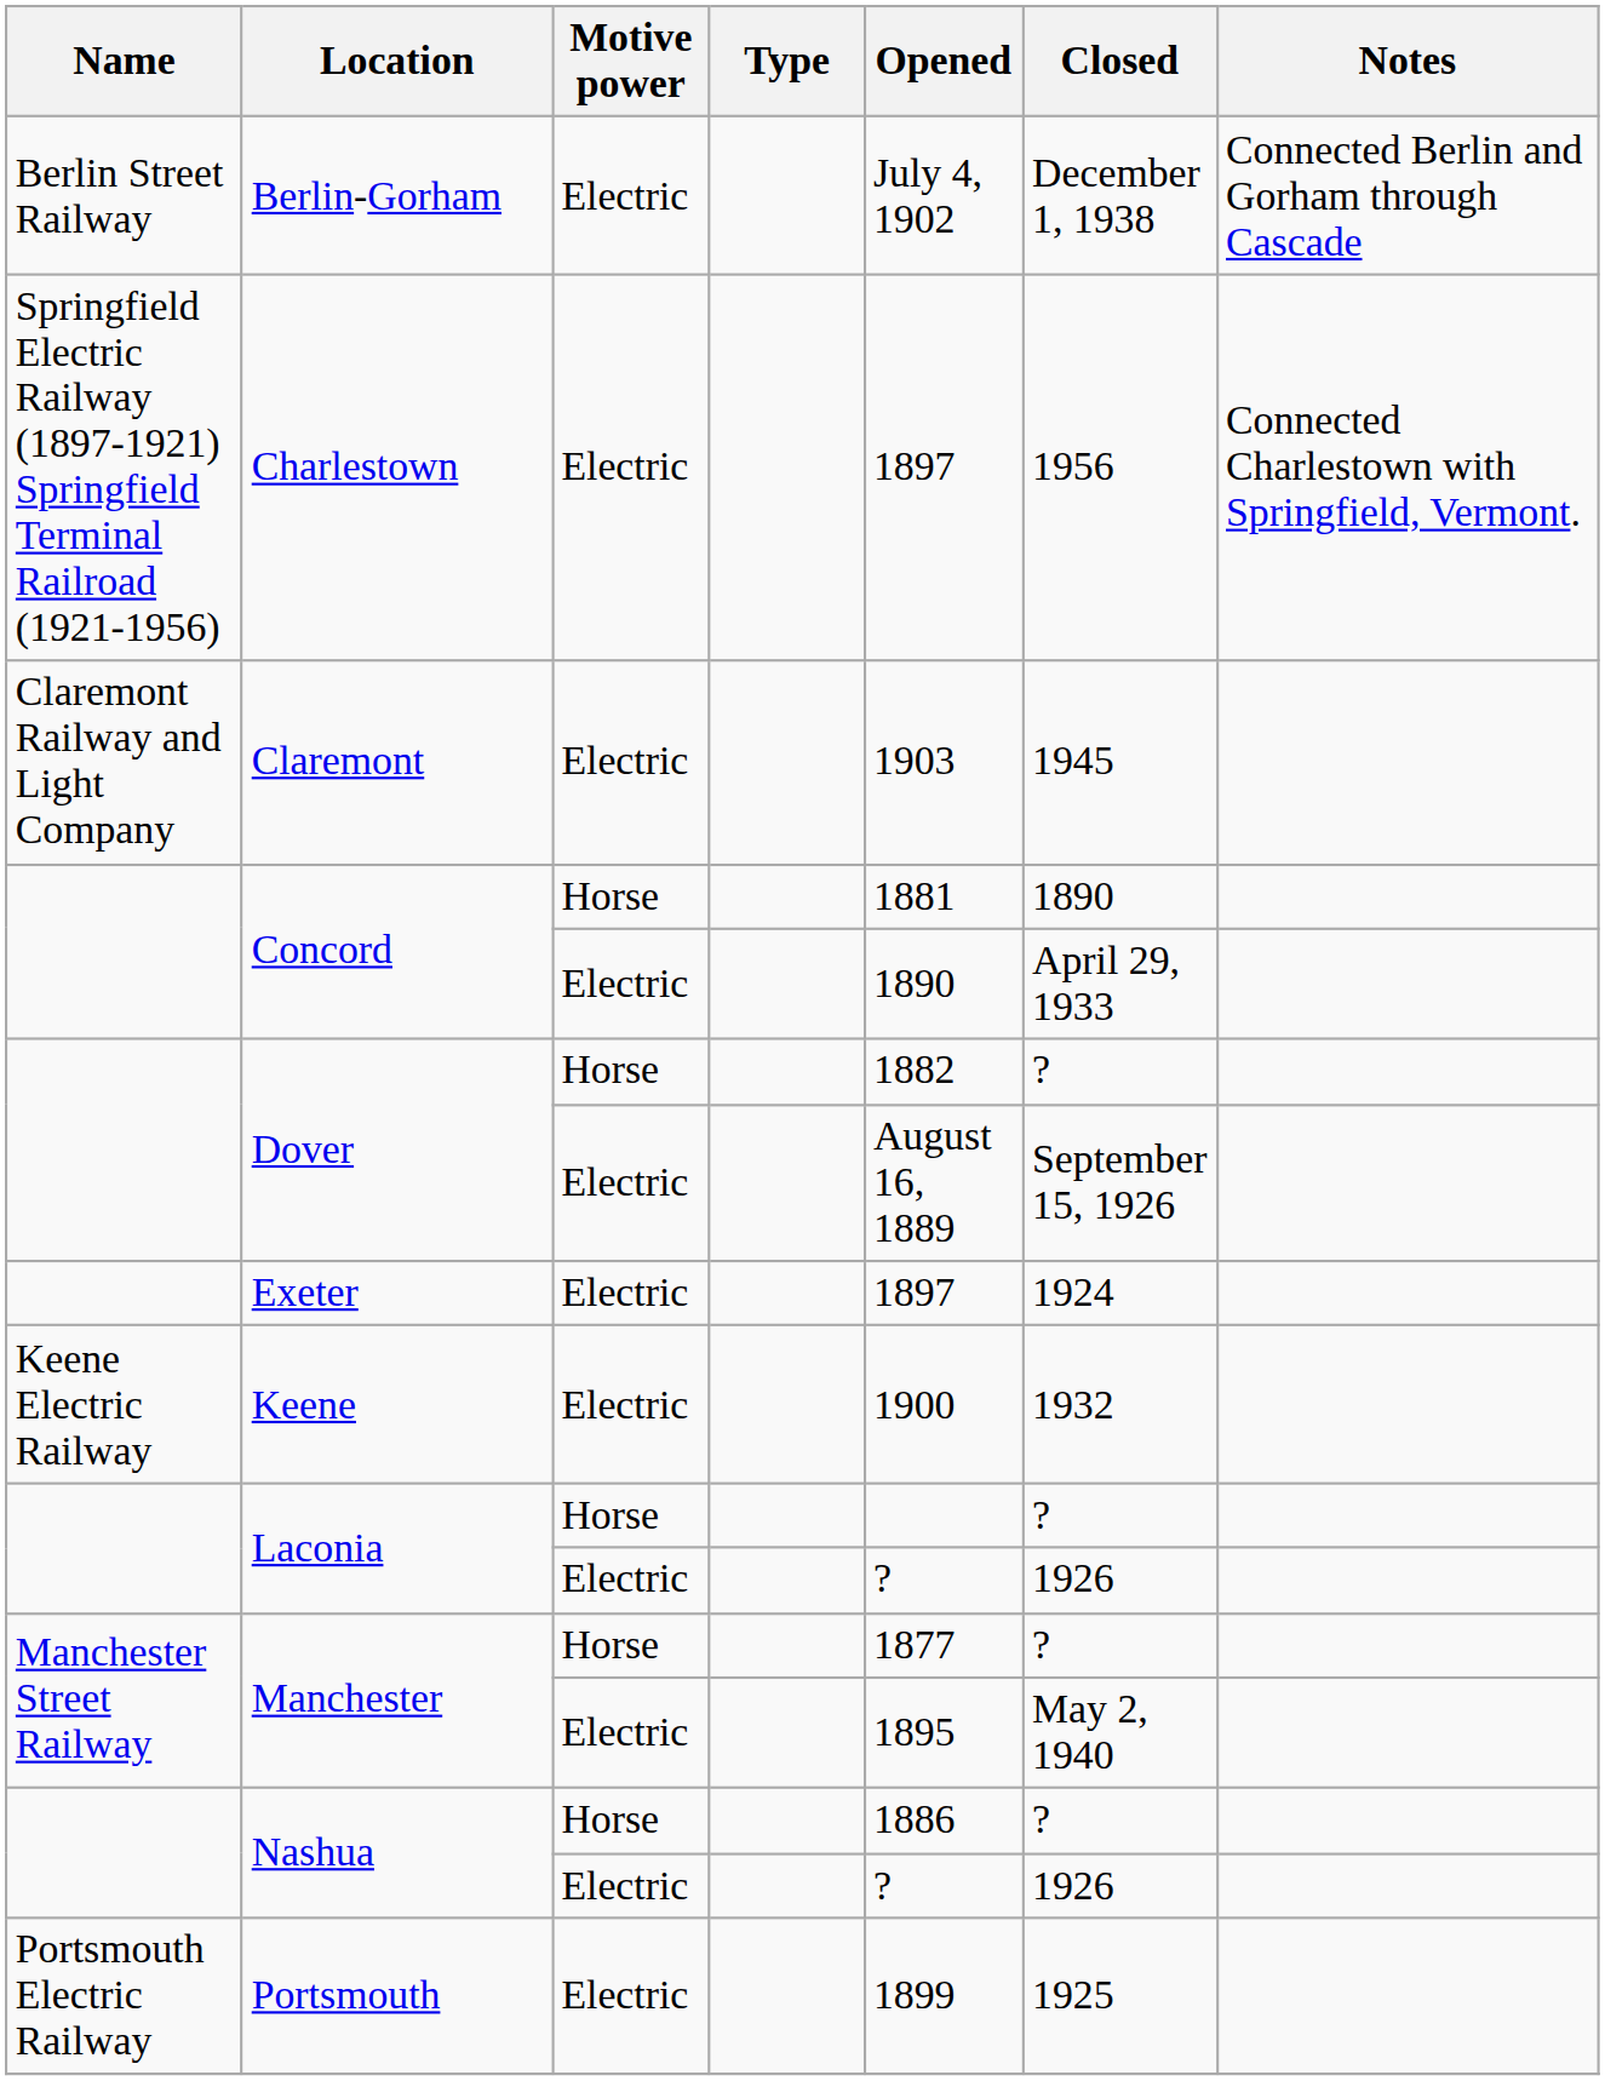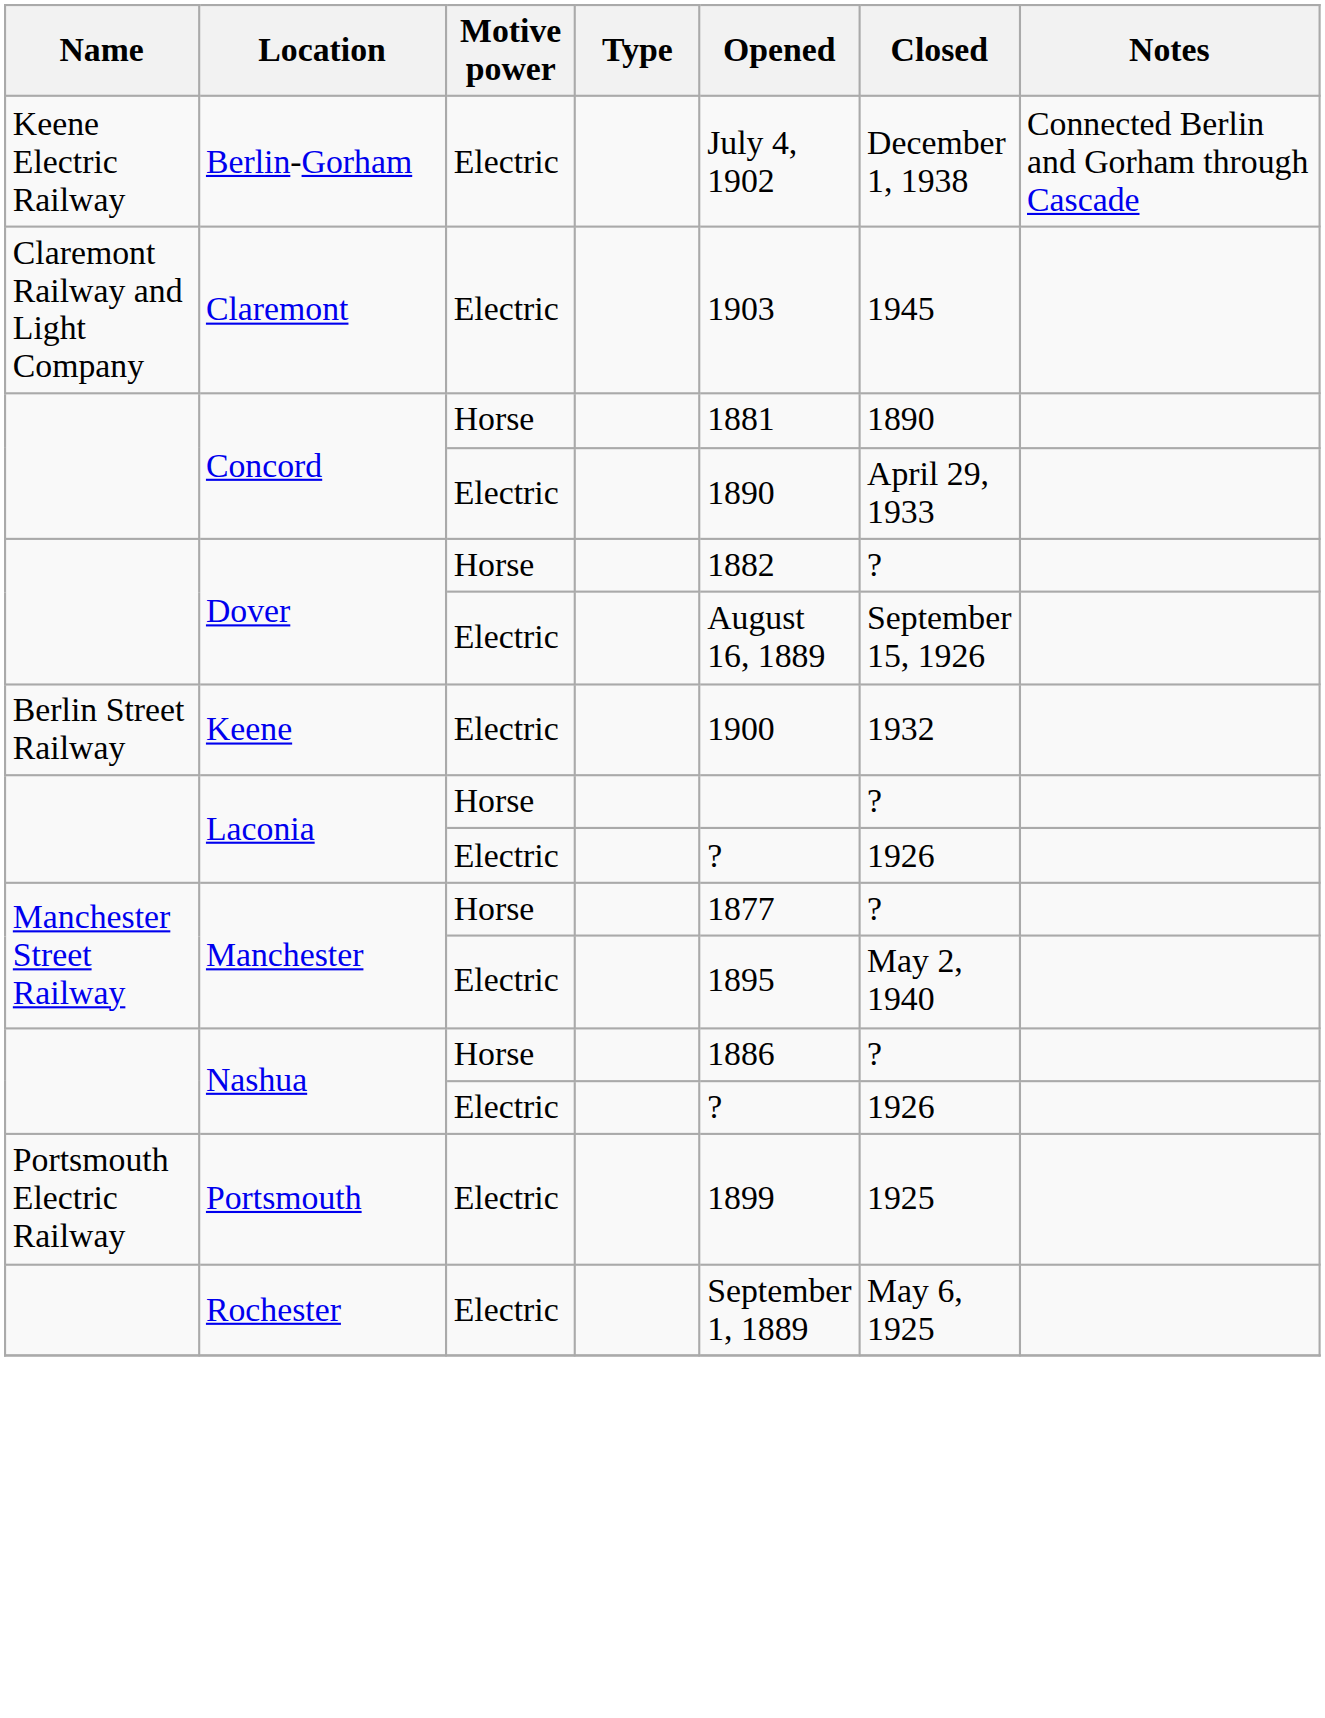 <table class="wikitable sortable" width=100%>
 <tr>
 <th width=15%>Name</th>
 <th width=20%>Location</th>
 <th width=10%>Motive power</th>
 <th width=10%>Type</th>
 <th width=10%>Opened</th>
 <th width=10%>Closed</th>
 <th class="unsortable" width=25%>Notes</th>
 </tr>
 <tr>
-<td>Berlin Street Railway</td>
+<td>Keene Electric Railway</td>
 <td><a href='#'>Berlin</a>-<a href='#'>Gorham</a></td>
 <td>Electric</td>
 <td> </td>
 <td>July 4, 1902</td>
 <td>December 1, 1938</td>
 <td>Connected Berlin and Gorham through <a href='#'>Cascade</a></td>
-</tr>
-<tr>
-<td>Springfield Electric Railway (1897-1921)<br><a href='#'>Springfield Terminal Railroad</a> (1921-1956)</td>
-<td><a href='#'>Charlestown</a></td>
-<td>Electric</td>
-<td> </td>
-<td>1897</td>
-<td>1956</td>
-<td>Connected Charlestown with <a href='#'>Springfield, Vermont</a>.</td>
 </tr>
 <tr>
 <td>Claremont Railway and Light Company</td>
 <td><a href='#'>Claremont</a></td>
 <td>Electric</td>
 <td> </td>
 <td>1903</td>
 <td>1945</td>
 <td> </td>
 </tr>
 <tr>
 <td rowspan="2"> </td>
 <td rowspan="2"><a href='#'>Concord</a></td>
 <td>Horse</td>
 <td> </td>
 <td>1881</td>
 <td>1890</td>
 <td> </td>
 </tr>
 <tr>
 <td>Electric</td>
 <td> </td>
 <td>1890</td>
 <td>April 29, 1933</td>
 <td> </td>
 </tr>
 <tr>
 <td rowspan="2"> </td>
 <td rowspan="2"><a href='#'>Dover</a></td>
 <td>Horse</td>
 <td> </td>
 <td>1882</td>
 <td>?</td>
 <td> </td>
 </tr>
 <tr>
 <td>Electric</td>
 <td> </td>
 <td>August 16, 1889</td>
 <td>September 15, 1926</td>
 <td> </td>
 </tr>
 <tr>
-<td> </td>
-<td><a href='#'>Exeter</a></td>
-<td>Electric</td>
-<td> </td>
-<td>1897</td>
-<td>1924</td>
-<td> </td>
-</tr>
-<tr>
-<td>Keene Electric Railway</td>
+<td>Berlin Street Railway</td>
 <td><a href='#'>Keene</a></td>
 <td>Electric</td>
 <td> </td>
 <td>1900</td>
 <td>1932</td>
 <td> </td>
 </tr>
 <tr>
 <td rowspan="2"> </td>
 <td rowspan="2"><a href='#'>Laconia</a></td>
 <td>Horse</td>
 <td> </td>
 <td></td>
 <td>?</td>
 <td> </td>
 </tr>
 <tr>
 <td>Electric</td>
 <td> </td>
 <td>?</td>
 <td>1926</td>
 <td> </td>
 </tr>
 <tr>
 <td rowspan="2"><a href='#'>Manchester Street Railway</a></td>
 <td rowspan="2"><a href='#'>Manchester</a></td>
 <td>Horse</td>
 <td> </td>
 <td>1877</td>
 <td>?</td>
 <td> </td>
 </tr>
 <tr>
 <td>Electric</td>
 <td> </td>
 <td>1895</td>
 <td>May 2, 1940</td>
 <td> </td>
 </tr>
 <tr>
 <td rowspan="2"> </td>
 <td rowspan="2"><a href='#'>Nashua</a></td>
 <td>Horse</td>
 <td> </td>
 <td>1886</td>
 <td>?</td>
 <td> </td>
 </tr>
 <tr>
 <td>Electric</td>
 <td> </td>
 <td>?</td>
 <td>1926</td>
 <td> </td>
 </tr>
 <tr>
 <td>Portsmouth Electric Railway</td>
 <td><a href='#'>Portsmouth</a></td>
 <td>Electric</td>
 <td> </td>
 <td>1899</td>
 <td>1925</td>
 <td> </td>
 </tr>
 <tr>
+<td> </td>
+<td><a href='#'>Rochester</a></td>
+<td>Electric</td>
+<td> </td>
+<td>September 1, 1889</td>
+<td>May 6, 1925</td>
+<td> </td>
+</tr>
+<tr>
 </tr>
 </table>
